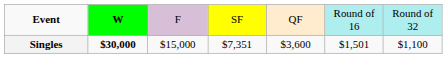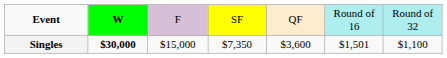 <table class=wikitable style=font-size:95%;text-align:center>
 <tr>
 <td style="width:130px"><strong>Event</strong></td>
 <td style="width:85px; background:lime"><strong>W</strong></td>
 <td style="width:85px; background:thistle">F</td>
 <td style="width:85px; background:#ffff00">SF</td>
 <td style="width:85px; background:#ffebcd">QF</td>
 <td style="width:85px; background:#afeeee">Round of 16</td>
 <td style="width:85px; background:#afeeee">Round of 32</td>
 </tr>
 <tr>
 <th style=background:#f3f3f3>Singles </th>
 <td><strong>$30,000</strong></td>
 <td>$15,000</td>
-<td>$7,351</td>
+<td>$7,350</td>
 <td>$3,600</td>
 <td>$1,501</td>
 <td>$1,100</td>
 </tr>
 </table>
